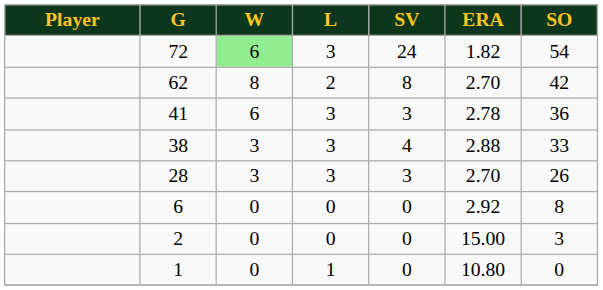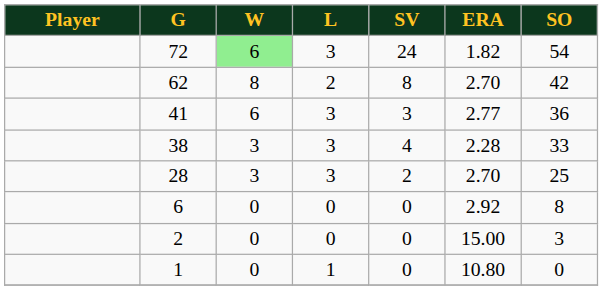 <table class="wikitable sortable">
 <tr>
 <th style="background:#0C371D;color:#ffc322;" width="16%">Player</th>
 <th style="background:#0C371D;color:#ffc322;" width="9%">G</th>
 <th style="background:#0C371D;color:#ffc322;" width="9%">W</th>
 <th style="background:#0C371D;color:#ffc322;" width="9%">L</th>
 <th style="background:#0C371D;color:#ffc322;" width="9%">SV</th>
 <th style="background:#0C371D;color:#ffc322;" width="9%">ERA</th>
 <th style="background:#0C371D;color:#ffc322;" width="9%">SO</th>
 </tr>
 <tr align="center">
 <td></td>
 <td>72</td>
 <td style="background: lightgreen;">6</td>
 <td>3</td>
 <td>24</td>
 <td>1.82</td>
 <td>54</td>
 </tr>
 <tr align="center">
 <td></td>
 <td>62</td>
 <td>8</td>
 <td>2</td>
 <td>8</td>
 <td>2.70</td>
 <td>42</td>
 </tr>
 <tr align="center">
 <td></td>
 <td>41</td>
 <td>6</td>
 <td>3</td>
 <td>3</td>
-<td>2.78</td>
+<td>2.77</td>
 <td>36</td>
 </tr>
 <tr align="center">
 <td></td>
 <td>38</td>
 <td>3</td>
 <td>3</td>
 <td>4</td>
-<td>2.88</td>
+<td>2.28</td>
 <td>33</td>
 </tr>
 <tr align="center">
 <td></td>
 <td>28</td>
 <td>3</td>
 <td>3</td>
-<td>3</td>
+<td>2</td>
 <td>2.70</td>
-<td>26</td>
+<td>25</td>
 </tr>
 <tr align="center">
 <td></td>
 <td>6</td>
 <td>0</td>
 <td>0</td>
 <td>0</td>
 <td>2.92</td>
 <td>8</td>
 </tr>
 <tr align="center">
 <td></td>
 <td>2</td>
 <td>0</td>
 <td>0</td>
 <td>0</td>
 <td>15.00</td>
 <td>3</td>
 </tr>
 <tr align="center">
 <td></td>
 <td>1</td>
 <td>0</td>
 <td>1</td>
 <td>0</td>
 <td>10.80</td>
 <td>0</td>
 </tr>
 <tr align="center">
 </tr>
 </table>
